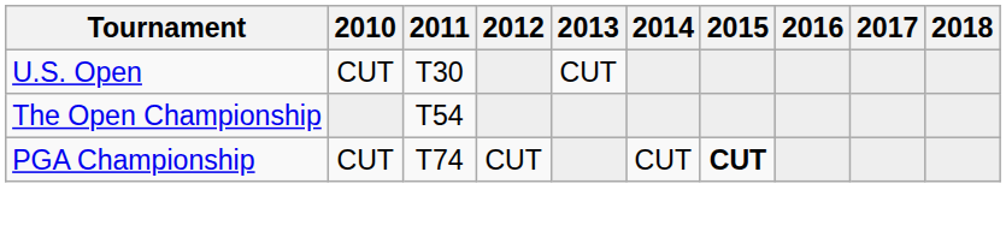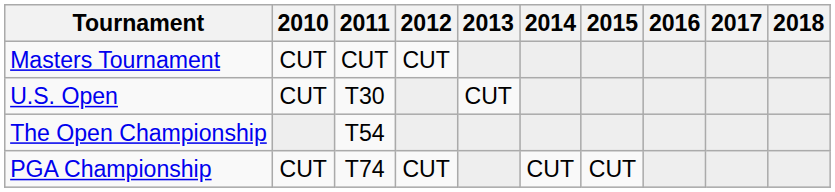 <table class="wikitable" style="font-size:95%;text-align:center;">
 <tr>
 <th>Tournament</th>
 <th>2010</th>
 <th>2011</th>
 <th>2012</th>
 <th>2013</th>
 <th>2014</th>
 <th>2015</th>
 <th>2016</th>
 <th>2017</th>
 <th>2018</th>
+</tr>
+<tr>
+<td align=left><a href='#'>Masters Tournament</a></td>
+<td>CUT</td>
+<td>CUT</td>
+<td>CUT</td>
+<td style="background:#eeeeee;"></td>
+<td style="background:#eeeeee;"></td>
+<td style="background:#eeeeee;"></td>
+<td style="background:#eeeeee;"></td>
+<td style="background:#eeeeee;"></td>
+<td style="background:#eeeeee;"></td>
 </tr>
 <tr>
 <td align=left><a href='#'>U.S. Open</a></td>
 <td>CUT</td>
 <td>T30</td>
 <td style="background:#eeeeee;"></td>
 <td>CUT</td>
 <td style="background:#eeeeee;"></td>
 <td style="background:#eeeeee;"></td>
 <td style="background:#eeeeee;"></td>
 <td style="background:#eeeeee;"></td>
 <td style="background:#eeeeee;"></td>
 </tr>
 <tr>
 <td align=left><a href='#'>The Open Championship</a></td>
 <td style="background:#eeeeee;"></td>
 <td>T54</td>
 <td style="background:#eeeeee;"></td>
 <td style="background:#eeeeee;"></td>
 <td style="background:#eeeeee;"></td>
 <td style="background:#eeeeee;"></td>
 <td style="background:#eeeeee;"></td>
 <td style="background:#eeeeee;"></td>
 <td style="background:#eeeeee;"></td>
 </tr>
 <tr>
 <td align=left><a href='#'>PGA Championship</a></td>
 <td>CUT</td>
 <td>T74</td>
 <td>CUT</td>
 <td style="background:#eeeeee;"></td>
 <td>CUT</td>
-<td><strong>CUT</strong></td>
+<td>CUT</td>
 <td style="background:#eeeeee;"></td>
 <td style="background:#eeeeee;"></td>
 <td style="background:#eeeeee;"></td>
 </tr>
 </table>
